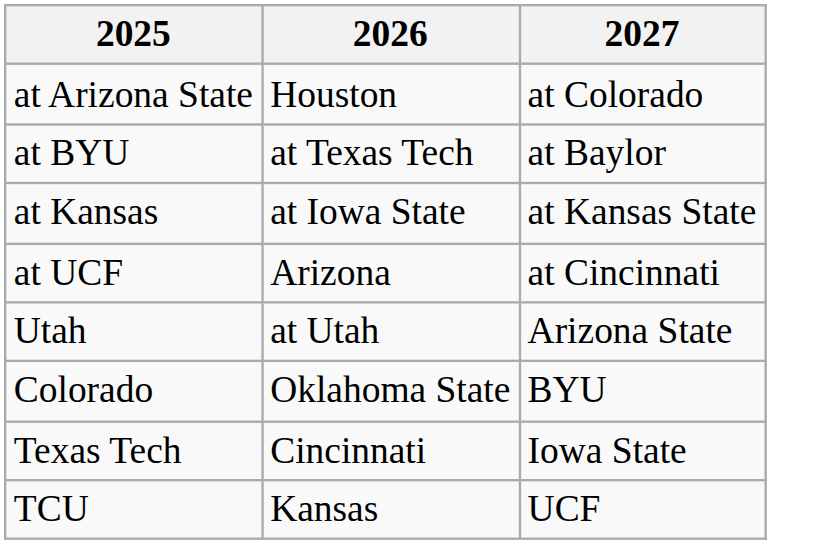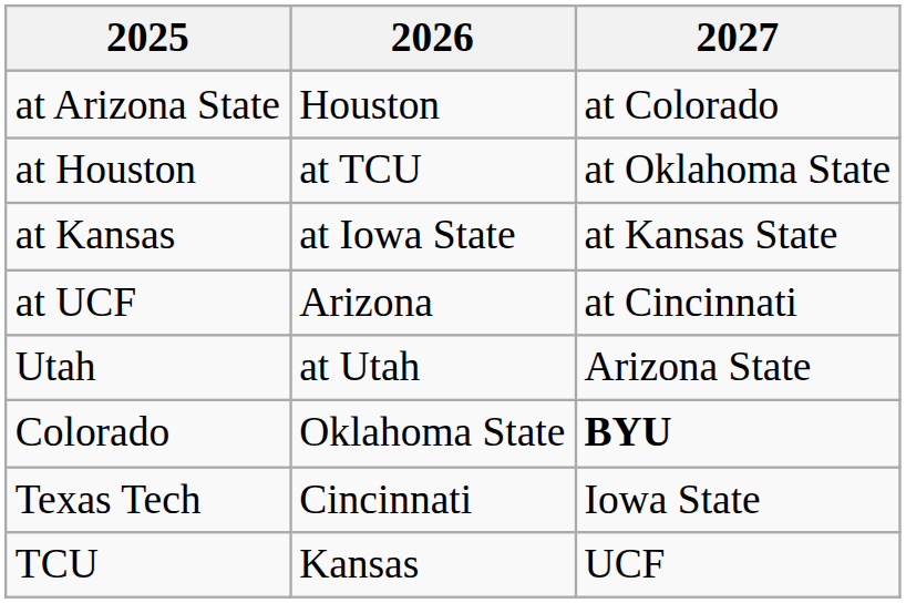 <table class="wikitable">
 <tr>
 <th>2025</th>
 <th>2026</th>
 <th>2027</th>
 </tr>
 <tr>
 <td>at Arizona State</td>
 <td>Houston</td>
 <td>at Colorado</td>
 </tr>
 <tr>
-<td>at BYU</td>
-<td>at Texas Tech</td>
-<td>at Baylor</td>
+<td>at Houston</td>
+<td>at TCU</td>
+<td>at Oklahoma State</td>
 </tr>
 <tr>
 <td>at Kansas</td>
 <td>at Iowa State</td>
 <td>at Kansas State</td>
 </tr>
 <tr>
 <td>at UCF</td>
 <td>Arizona</td>
 <td>at Cincinnati</td>
 </tr>
 <tr>
 <td>Utah</td>
 <td>at Utah</td>
 <td>Arizona State</td>
 </tr>
 <tr>
 <td>Colorado</td>
 <td>Oklahoma State</td>
-<td>BYU</td>
+<td><strong>BYU</strong></td>
 </tr>
 <tr>
 <td>Texas Tech</td>
 <td>Cincinnati</td>
 <td>Iowa State</td>
 </tr>
 <tr>
 <td>TCU</td>
 <td>Kansas</td>
 <td>UCF</td>
 </tr>
 </table>
